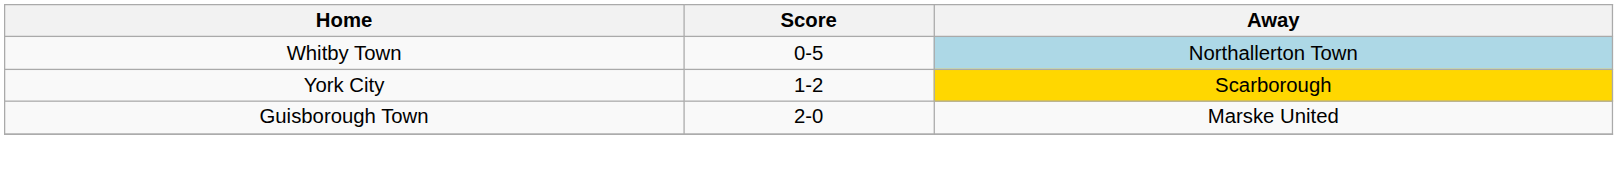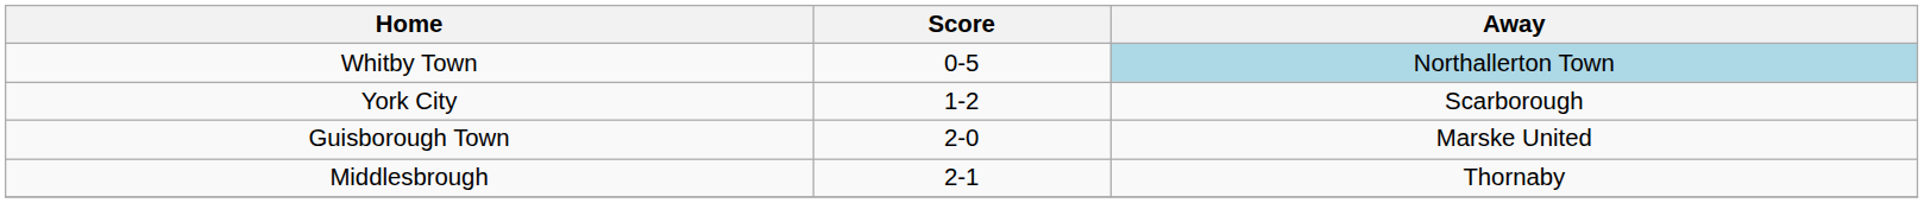 <table class="wikitable " style="text-align:center; width:80%;">
 <tr>
 <th>Home</th>
 <th>Score</th>
 <th>Away</th>
 </tr>
 <tr>
 <td>Whitby Town</td>
 <td>0-5</td>
 <td style="background: lightblue;">Northallerton Town</td>
 </tr>
 <tr>
 <td>York City</td>
 <td>1-2</td>
-<td style="background: gold;">Scarborough</td>
+<td>Scarborough</td>
 </tr>
 <tr>
 <td>Guisborough Town</td>
 <td>2-0</td>
 <td>Marske United</td>
 </tr>
 <tr>
+<td>Middlesbrough</td>
+<td>2-1</td>
+<td>Thornaby</td>
+</tr>
+<tr>
 </tr>
 </table>
